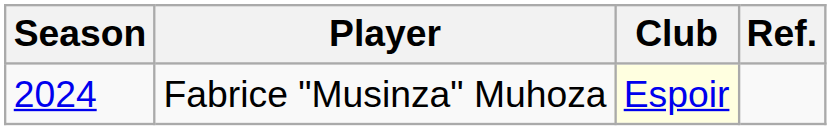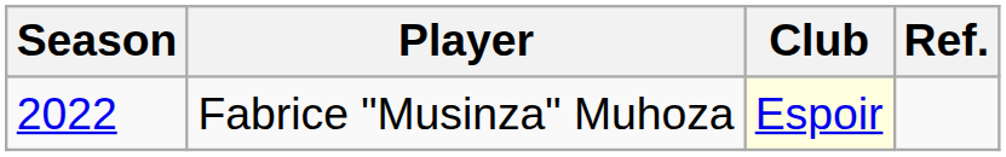 <table class="wikitable">
 <tr>
 <th>Season</th>
 <th>Player</th>
 <th>Club</th>
 <th>Ref.</th>
 </tr>
 <tr>
-<td><a href='#'>2024</a></td>
+<td><a href='#'>2022</a></td>
 <td>Fabrice  "Musinza" Muhoza</td>
 <td style="background: lightyellow;"><a href='#'>Espoir</a></td>
 <td></td>
 </tr>
 </table>
